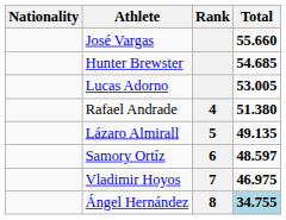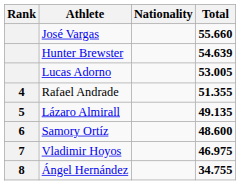 <table class="wikitable sortable" style="text-align:left">
 <tr>
+<th scope=col>Rank</th>
+<th scope=col>Athlete</th>
 <th scope=col>Nationality</th>
-<th scope=col>Athlete</th>
-<th scope=col>Rank</th>
 <th scope=col>Total</th>
 </tr>
 <tr>
+<th scope=row></th>
+<td align=left><a href='#'>José Vargas</a></td>
 <td></td>
-<td align=left><a href='#'>José Vargas</a></td>
-<th scope=row></th>
 <td><strong>55.660</strong></td>
 </tr>
 <tr>
+<th scope=row></th>
+<td align=left><a href='#'>Hunter Brewster</a></td>
 <td></td>
-<td align=left><a href='#'>Hunter Brewster</a></td>
-<th scope=row></th>
-<td><strong>54.685</strong></td>
+<td><strong>54.639</strong></td>
 </tr>
 <tr>
+<th scope=row></th>
+<td align=left><a href='#'>Lucas Adorno</a></td>
 <td></td>
-<td align=left><a href='#'>Lucas Adorno</a></td>
-<th scope=row></th>
 <td><strong>53.005</strong></td>
 </tr>
 <tr>
+<th scope=row>4</th>
+<td align=left>Rafael Andrade</td>
 <td></td>
-<td align=left>Rafael Andrade</td>
-<th scope=row>4</th>
-<td><strong>51.380</strong></td>
+<td><strong>51.355</strong></td>
 </tr>
 <tr>
+<th scope=row>5</th>
+<td align=left><a href='#'>Lázaro Almirall</a></td>
 <td></td>
-<td align=left><a href='#'>Lázaro Almirall</a></td>
-<th scope=row>5</th>
 <td><strong>49.135</strong></td>
 </tr>
 <tr>
+<th scope=row>6</th>
+<td align=left><a href='#'>Samory Ortíz</a></td>
 <td></td>
-<td align=left><a href='#'>Samory Ortíz</a></td>
-<th scope=row>6</th>
-<td><strong>48.597</strong></td>
+<td><strong>48.600</strong></td>
 </tr>
 <tr>
+<th scope=row>7</th>
+<td align=left><a href='#'>Vladimir Hoyos</a></td>
 <td></td>
-<td align=left><a href='#'>Vladimir Hoyos</a></td>
-<th scope=row>7</th>
 <td><strong>46.975</strong></td>
 </tr>
 <tr>
+<th scope=row>8</th>
+<td align=left><a href='#'>Ángel Hernández</a></td>
 <td></td>
-<td align=left><a href='#'>Ángel Hernández</a></td>
-<th scope=row>8</th>
-<td style="background: lightblue;"><strong>34.755</strong></td>
+<td><strong>34.755</strong></td>
 </tr>
 </table>
